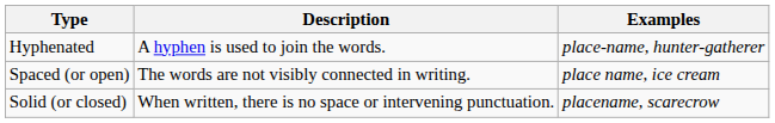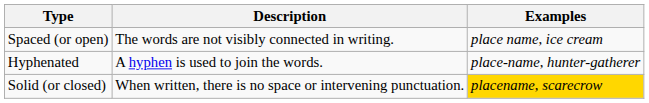 <table class="wikitable">
 <tr>
 <th>Type</th>
 <th>Description</th>
 <th>Examples</th>
 </tr>
 <tr>
+<td>Spaced (or open)</td>
+<td>The words are not visibly connected in writing.</td>
+<td><em>place name</em>, <em>ice cream</em></td>
+</tr>
+<tr>
 <td>Hyphenated</td>
 <td>A <a href='#'>hyphen</a> is used to join the words.</td>
 <td><em>place-name</em>, <em>hunter-gatherer</em></td>
 </tr>
 <tr>
-<td>Spaced (or open)</td>
-<td>The words are not visibly connected in writing.</td>
-<td><em>place name</em>, <em>ice cream</em></td>
-</tr>
-<tr>
 <td>Solid (or closed)</td>
 <td>When written, there is no space or intervening punctuation.</td>
-<td><em>placename</em>, <em>scarecrow</em></td>
+<td style="background: gold;"><em>placename</em>, <em>scarecrow</em></td>
 </tr>
 </table>
